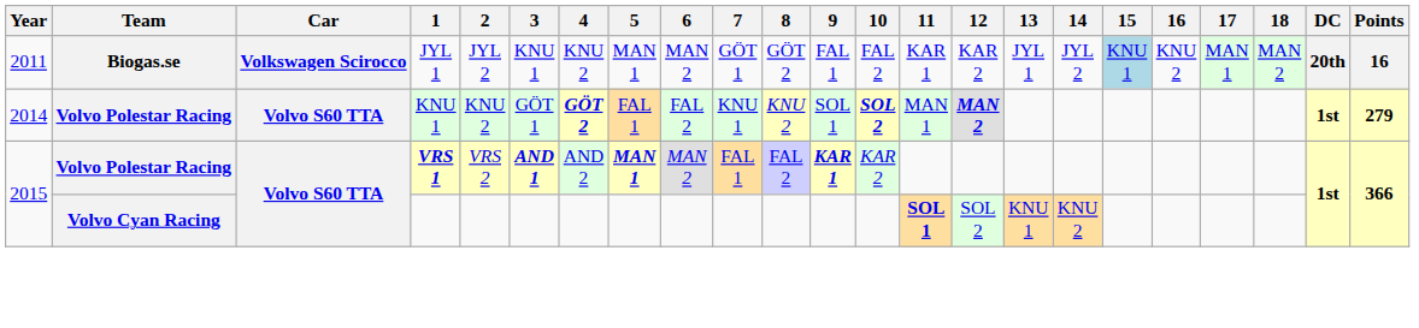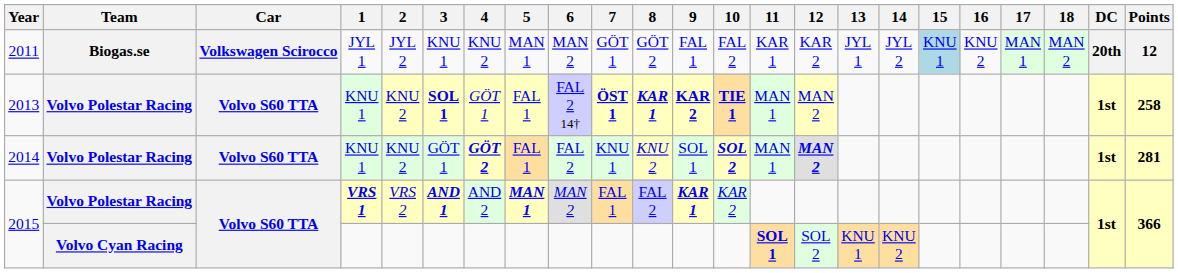 <table class="wikitable" style="text-align:center; font-size:85%">
 <tr>
 <th>Year</th>
 <th>Team</th>
 <th>Car</th>
 <th>1</th>
 <th>2</th>
 <th>3</th>
 <th>4</th>
 <th>5</th>
 <th>6</th>
 <th>7</th>
 <th>8</th>
 <th>9</th>
 <th>10</th>
 <th>11</th>
 <th>12</th>
 <th>13</th>
 <th>14</th>
 <th>15</th>
 <th>16</th>
 <th>17</th>
 <th>18</th>
 <th>DC</th>
 <th>Points</th>
 </tr>
 <tr>
 <td><a href='#'>2011</a></td>
 <th>Biogas.se</th>
 <th><a href='#'>Volkswagen Scirocco</a></th>
 <td><a href='#'>JYL<br>1</a></td>
 <td><a href='#'>JYL<br>2</a></td>
 <td><a href='#'>KNU<br>1</a></td>
 <td><a href='#'>KNU<br>2</a></td>
 <td><a href='#'>MAN<br>1</a></td>
 <td><a href='#'>MAN<br>2</a></td>
 <td><a href='#'>GÖT<br>1</a></td>
 <td><a href='#'>GÖT<br>2</a></td>
 <td><a href='#'>FAL<br>1</a></td>
 <td><a href='#'>FAL<br>2</a></td>
 <td><a href='#'>KAR<br>1</a></td>
 <td><a href='#'>KAR<br>2</a></td>
 <td><a href='#'>JYL<br>1</a></td>
 <td><a href='#'>JYL<br>2</a></td>
 <td style="background: lightblue;"><a href='#'>KNU<br>1</a></td>
 <td><a href='#'>KNU<br>2</a></td>
 <td style="background:#DFFFDF;"><a href='#'>MAN<br>1</a><br></td>
 <td style="background:#DFFFDF;"><a href='#'>MAN<br>2</a><br></td>
 <th>20th</th>
-<th>16</th>
+<th>12</th>
+</tr>
+<tr>
+<td><a href='#'>2013</a></td>
+<th><a href='#'>Volvo Polestar Racing</a></th>
+<th><a href='#'>Volvo S60 TTA</a></th>
+<td style="background:#DFFFDF;"><a href='#'>KNU<br>1</a><br></td>
+<td style="background:#FFFFBF;"><a href='#'>KNU<br>2</a><br></td>
+<td style="background:#FFFFBF;"><strong><a href='#'>SOL<br>1</a></strong><br></td>
+<td style="background:#FFFFBF;"><em><a href='#'>GÖT<br>1</a></em><br></td>
+<td style="background:#FFFFBF;"><a href='#'>FAL<br>1</a><br></td>
+<td style="background:#CFCFFF;"><a href='#'>FAL<br>2</a><br><small>14†</small></td>
+<td style="background:#FFFFBF;"><strong><a href='#'>ÖST<br>1</a></strong><br></td>
+<td style="background:#FFFFBF;"><strong><em><a href='#'>KAR<br>1</a></em></strong><br></td>
+<td style="background:#FFFFBF;"><strong><a href='#'>KAR<br>2</a></strong><br></td>
+<td style="background:#FFDF9F;"><strong><a href='#'>TIE<br>1</a></strong><br></td>
+<td style="background:#DFFFDF;"><a href='#'>MAN<br>1</a><br></td>
+<td style="background:#FFFFBF;"><a href='#'>MAN<br>2</a><br></td>
+<td></td>
+<td></td>
+<td></td>
+<td></td>
+<td></td>
+<td></td>
+<td style="background:#FFFFBF;"><strong>1st</strong></td>
+<td style="background:#FFFFBF;"><strong>258</strong></td>
 </tr>
 <tr>
 <td><a href='#'>2014</a></td>
 <th><a href='#'>Volvo Polestar Racing</a></th>
 <th><a href='#'>Volvo S60 TTA</a></th>
 <td style="background:#DFFFDF;"><a href='#'>KNU<br>1</a><br></td>
 <td style="background:#DFFFDF;"><a href='#'>KNU<br>2</a><br></td>
 <td style="background:#DFFFDF;"><a href='#'>GÖT<br>1</a><br></td>
 <td style="background:#FFFFBF;"><strong><em><a href='#'>GÖT<br>2</a></em></strong><br></td>
 <td style="background:#FFDF9F;"><a href='#'>FAL<br>1</a><br></td>
 <td style="background:#DFFFDF;"><a href='#'>FAL<br>2</a><br></td>
 <td style="background:#DFFFDF;"><a href='#'>KNU<br>1</a><br></td>
 <td style="background:#FFFFBF;"><em><a href='#'>KNU<br>2</a></em><br></td>
 <td style="background:#DFFFDF;"><a href='#'>SOL<br>1</a><br></td>
 <td style="background:#FFFFBF;"><strong><em><a href='#'>SOL<br>2</a></em></strong><br></td>
 <td style="background:#DFFFDF;"><a href='#'>MAN<br>1</a><br></td>
 <td style="background:#DFDFDF;"><strong><em><a href='#'>MAN<br>2</a></em></strong><br></td>
 <td></td>
 <td></td>
 <td></td>
 <td></td>
 <td></td>
 <td></td>
 <td style="background:#FFFFBF;"><strong>1st</strong></td>
-<td style="background:#FFFFBF;"><strong>279</strong></td>
+<td style="background:#FFFFBF;"><strong>281</strong></td>
 </tr>
 <tr>
 <td rowspan=2><a href='#'>2015</a></td>
 <th><a href='#'>Volvo Polestar Racing</a></th>
 <th rowspan=2><a href='#'>Volvo S60 TTA</a></th>
 <td style="background:#FFFFBF;"><strong><em><a href='#'>VRS<br>1</a></em></strong><br></td>
 <td style="background:#FFFFBF;"><em><a href='#'>VRS<br>2</a></em><br></td>
 <td style="background:#FFFFBF;"><strong><em><a href='#'>AND<br>1</a></em></strong><br></td>
 <td style="background:#DFFFDF;"><a href='#'>AND<br>2</a><br></td>
 <td style="background:#FFFFBF;"><strong><em><a href='#'>MAN<br>1</a></em></strong><br></td>
 <td style="background:#DFDFDF;"><em><a href='#'>MAN<br>2</a></em><br></td>
 <td style="background:#FFDF9F;"><a href='#'>FAL<br>1</a><br></td>
 <td style="background:#CFCFFF;"><a href='#'>FAL<br>2</a><br></td>
 <td style="background:#FFFFBF;"><strong><em><a href='#'>KAR<br>1</a></em></strong><br></td>
 <td style="background:#DFFFDF;"><em><a href='#'>KAR<br>2</a></em><br></td>
 <td></td>
 <td></td>
 <td></td>
 <td></td>
 <td></td>
 <td></td>
 <td></td>
 <td></td>
 <td rowspan=2 style="background:#FFFFBF;"><strong>1st</strong></td>
 <td rowspan=2 style="background:#FFFFBF;"><strong>366</strong></td>
 </tr>
 <tr>
 <th><a href='#'>Volvo Cyan Racing</a></th>
 <td></td>
 <td></td>
 <td></td>
 <td></td>
 <td></td>
 <td></td>
 <td></td>
 <td></td>
 <td></td>
 <td></td>
 <td style="background:#FFDF9F;"><strong><a href='#'>SOL<br>1</a></strong><br></td>
 <td style="background:#DFFFDF;"><a href='#'>SOL<br>2</a><br></td>
 <td style="background:#FFDF9F;"><a href='#'>KNU<br>1</a><br></td>
 <td style="background:#FFDF9F;"><a href='#'>KNU<br>2</a><br></td>
 <td></td>
 <td></td>
 <td></td>
 <td></td>
 </tr>
 </table>
